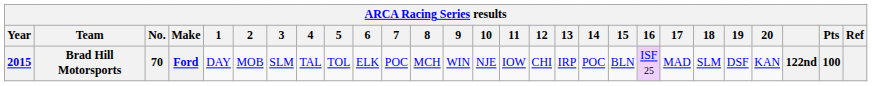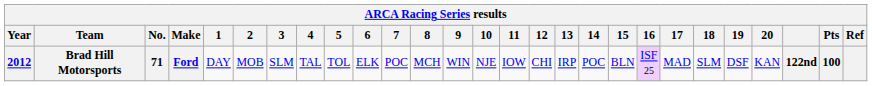 <table class="wikitable" style="text-align:center; font-size:75%">
 <tr>
 <th colspan=45><a href='#'>ARCA Racing Series</a> results</th>
 </tr>
 <tr>
 <th>Year</th>
 <th>Team</th>
 <th>No.</th>
 <th>Make</th>
 <th>1</th>
 <th>2</th>
 <th>3</th>
 <th>4</th>
 <th>5</th>
 <th>6</th>
 <th>7</th>
 <th>8</th>
 <th>9</th>
 <th>10</th>
 <th>11</th>
 <th>12</th>
 <th>13</th>
 <th>14</th>
 <th>15</th>
 <th>16</th>
 <th>17</th>
 <th>18</th>
 <th>19</th>
 <th>20</th>
 <th></th>
 <th>Pts</th>
 <th>Ref</th>
 </tr>
 <tr>
-<th><a href='#'>2015</a></th>
+<th><a href='#'>2012</a></th>
 <th>Brad Hill Motorsports</th>
-<th>70</th>
+<th>71</th>
 <th><a href='#'>Ford</a></th>
 <td><a href='#'>DAY</a></td>
 <td><a href='#'>MOB</a></td>
 <td><a href='#'>SLM</a></td>
 <td><a href='#'>TAL</a></td>
 <td><a href='#'>TOL</a></td>
 <td><a href='#'>ELK</a></td>
 <td><a href='#'>POC</a></td>
 <td><a href='#'>MCH</a></td>
 <td><a href='#'>WIN</a></td>
 <td><a href='#'>NJE</a></td>
 <td><a href='#'>IOW</a></td>
 <td><a href='#'>CHI</a></td>
 <td><a href='#'>IRP</a></td>
 <td><a href='#'>POC</a></td>
 <td><a href='#'>BLN</a></td>
 <td style="background:#EFCFFF;"><a href='#'>ISF</a><br><small>25</small></td>
 <td><a href='#'>MAD</a></td>
 <td><a href='#'>SLM</a></td>
 <td><a href='#'>DSF</a></td>
 <td><a href='#'>KAN</a></td>
 <th>122nd</th>
 <th>100</th>
 <th></th>
 </tr>
 </table>
